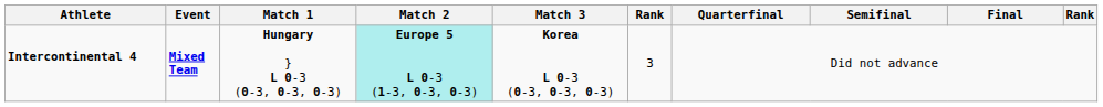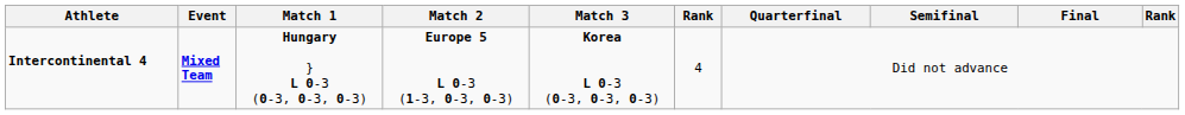 <table class="wikitable" width="85%" style="text-align:left; font-size:90%">
 <tr>
 <th width="15%">Athlete</th>
 <th width="5%">Event</th>
 <th width="13%">Match 1</th>
 <th width="13%">Match 2</th>
 <th width="13%">Match 3</th>
 <th width="4%">Rank</th>
 <th width="13%">Quarterfinal</th>
 <th width="13%">Semifinal</th>
 <th width="13%">Final</th>
 <th width="4%">Rank</th>
 </tr>
 <tr>
 <td><strong>Intercontinental 4</strong><br><br></td>
 <td><strong><a href='#'>Mixed Team</a></strong></td>
 <td align=center><strong>Hungary</strong><br><br>} <br><strong>L</strong>  <strong>0</strong>-3 <br> (<strong>0</strong>-3, <strong>0</strong>-3, <strong>0</strong>-3)</td>
-<td align=center style="background: paleturquoise;"><strong>Europe 5</strong><br><br> <br><strong>L</strong> <strong>0</strong>-3 <br> (<strong>1</strong>-3, <strong>0</strong>-3, <strong>0</strong>-3)</td>
+<td align=center><strong>Europe 5</strong><br><br> <br><strong>L</strong> <strong>0</strong>-3 <br> (<strong>1</strong>-3, <strong>0</strong>-3, <strong>0</strong>-3)</td>
 <td align=center><strong>Korea</strong><br><br> <br><strong>L</strong> <strong>0</strong>-3<br> (<strong>0</strong>-3, <strong>0</strong>-3, <strong>0</strong>-3)</td>
-<td align=center>3</td>
+<td align=center>4</td>
 <td colspan="4" align=center>Did not advance</td>
 </tr>
 </table>
